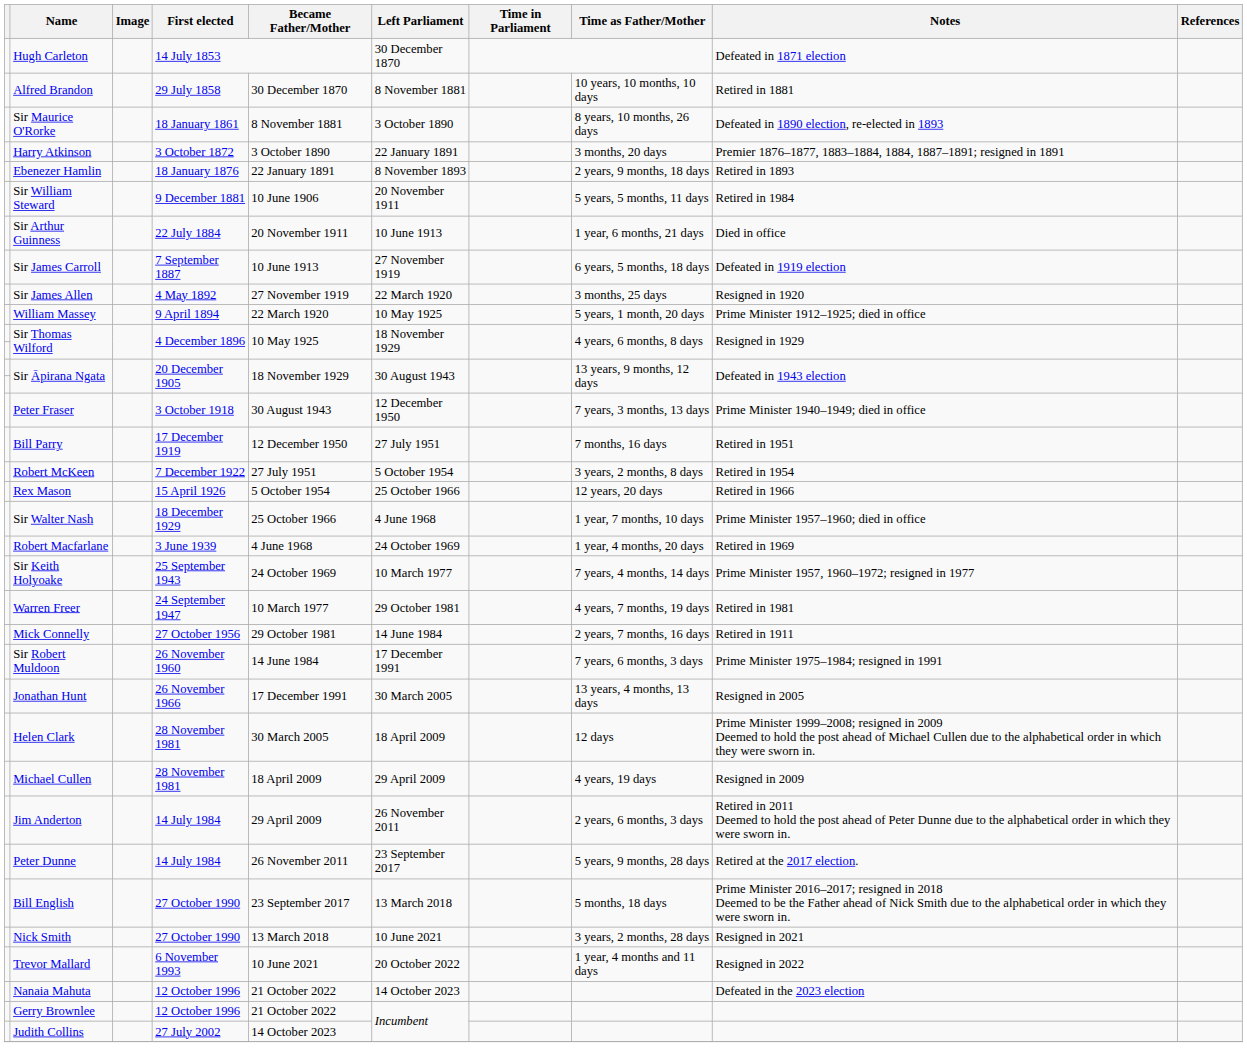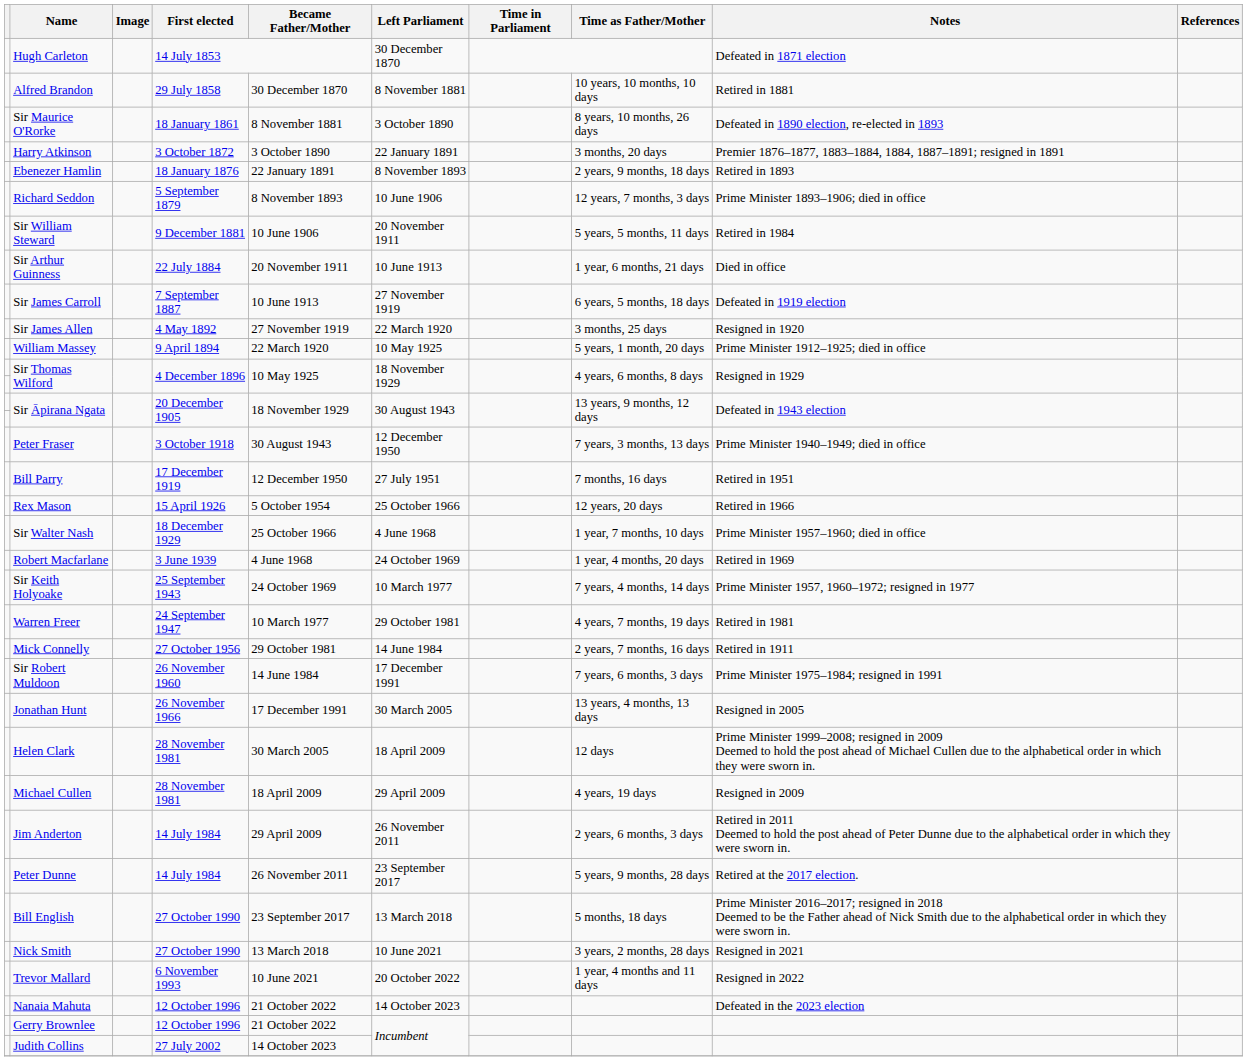 <table class="wikitable">
 <tr>
 <th></th>
 <th>Name</th>
 <th>Image</th>
 <th>First elected</th>
 <th>Became Father/Mother</th>
 <th>Left Parliament</th>
 <th>Time in Parliament</th>
 <th>Time as Father/Mother</th>
 <th>Notes</th>
 <th>References</th>
 </tr>
 <tr>
 <td></td>
 <td><a href='#'>Hugh Carleton</a></td>
 <td></td>
 <td colspan=2><a href='#'>14 July 1853</a></td>
 <td>30 December 1870</td>
 <td colspan="2"></td>
 <td>Defeated in <a href='#'>1871 election</a></td>
 <td></td>
 </tr>
 <tr>
 <td></td>
 <td><a href='#'>Alfred Brandon</a></td>
 <td></td>
 <td><a href='#'>29 July 1858</a></td>
 <td>30 December 1870</td>
 <td>8 November 1881</td>
 <td></td>
 <td>10 years, 10 months, 10 days</td>
 <td>Retired in 1881</td>
 <td></td>
 </tr>
 <tr>
 <td></td>
 <td>Sir <a href='#'>Maurice O'Rorke</a></td>
 <td></td>
 <td><a href='#'>18 January 1861</a></td>
 <td>8 November 1881</td>
 <td>3 October 1890</td>
 <td></td>
 <td>8 years, 10 months, 26 days</td>
 <td>Defeated in <a href='#'>1890 election</a>, re-elected in <a href='#'>1893</a></td>
 <td></td>
 </tr>
 <tr>
 <td></td>
 <td><a href='#'>Harry Atkinson</a></td>
 <td></td>
 <td><a href='#'>3 October 1872</a></td>
 <td>3 October 1890</td>
 <td>22 January 1891</td>
 <td></td>
 <td>3 months, 20 days</td>
 <td>Premier 1876–1877, 1883–1884, 1884, 1887–1891; resigned in 1891</td>
 <td></td>
 </tr>
 <tr>
 <td></td>
 <td><a href='#'>Ebenezer Hamlin</a></td>
 <td></td>
 <td><a href='#'>18 January 1876</a></td>
 <td>22 January 1891</td>
 <td>8 November 1893</td>
 <td></td>
 <td>2 years, 9 months, 18 days</td>
 <td>Retired in 1893</td>
+<td></td>
+</tr>
+<tr>
+<td></td>
+<td><a href='#'>Richard Seddon</a></td>
+<td></td>
+<td><a href='#'>5 September 1879</a></td>
+<td>8 November 1893</td>
+<td>10 June 1906</td>
+<td></td>
+<td>12 years, 7 months, 3 days</td>
+<td>Prime Minister 1893–1906; died in office</td>
 <td></td>
 </tr>
 <tr>
 <td></td>
 <td>Sir <a href='#'>William Steward</a></td>
 <td></td>
 <td><a href='#'>9 December 1881</a></td>
 <td>10 June 1906</td>
 <td>20 November 1911</td>
 <td></td>
 <td>5 years, 5 months, 11 days</td>
 <td>Retired in 1984</td>
 <td></td>
 </tr>
 <tr>
 <td></td>
 <td>Sir <a href='#'>Arthur Guinness</a></td>
 <td></td>
 <td><a href='#'>22 July 1884</a></td>
 <td>20 November 1911</td>
 <td>10 June 1913</td>
 <td></td>
 <td>1 year, 6 months, 21 days</td>
 <td>Died in office</td>
 <td></td>
 </tr>
 <tr>
 <td></td>
 <td>Sir <a href='#'>James Carroll</a></td>
 <td></td>
 <td><a href='#'>7 September 1887</a></td>
 <td>10 June 1913</td>
 <td>27 November 1919</td>
 <td></td>
 <td>6 years, 5 months, 18 days</td>
 <td>Defeated in <a href='#'>1919 election</a></td>
 <td></td>
 </tr>
 <tr>
 <td></td>
 <td>Sir <a href='#'>James Allen</a></td>
 <td></td>
 <td><a href='#'>4 May 1892</a></td>
 <td>27 November 1919</td>
 <td>22 March 1920</td>
 <td></td>
 <td>3 months, 25 days</td>
 <td>Resigned in 1920</td>
 <td></td>
 </tr>
 <tr>
 <td></td>
 <td><a href='#'>William Massey</a></td>
 <td></td>
 <td><a href='#'>9 April 1894</a></td>
 <td>22 March 1920</td>
 <td>10 May 1925</td>
 <td></td>
 <td>5 years, 1 month, 20 days</td>
 <td>Prime Minister 1912–1925; died in office</td>
 <td></td>
 </tr>
 <tr>
 <td></td>
 <td rowspan=2>Sir <a href='#'>Thomas Wilford</a></td>
 <td rowspan=2></td>
 <td rowspan=2><a href='#'>4 December 1896</a></td>
 <td rowspan=2>10 May 1925</td>
 <td rowspan=2>18 November 1929</td>
 <td rowspan=2></td>
 <td rowspan=2>4 years, 6 months, 8 days</td>
 <td rowspan=2>Resigned in 1929</td>
 <td rowspan=2></td>
 </tr>
 <tr>
 <td></td>
 </tr>
 <tr>
 <td></td>
 <td rowspan=2>Sir <a href='#'>Āpirana Ngata</a></td>
 <td rowspan=2></td>
 <td rowspan=2><a href='#'>20 December 1905</a></td>
 <td rowspan=2>18 November 1929</td>
 <td rowspan=2>30 August 1943</td>
 <td rowspan=2></td>
 <td rowspan=2>13 years, 9 months, 12 days</td>
 <td rowspan=2>Defeated in <a href='#'>1943 election</a></td>
 <td rowspan=2></td>
 </tr>
 <tr>
 <td></td>
 </tr>
 <tr>
 <td></td>
 <td><a href='#'>Peter Fraser</a></td>
 <td></td>
 <td><a href='#'>3 October 1918</a></td>
 <td>30 August 1943</td>
 <td>12 December 1950</td>
 <td></td>
 <td>7 years, 3 months, 13 days</td>
 <td>Prime Minister 1940–1949; died in office</td>
 <td></td>
 </tr>
 <tr>
 <td></td>
 <td><a href='#'>Bill Parry</a></td>
 <td></td>
 <td><a href='#'>17 December 1919</a></td>
 <td>12 December 1950</td>
 <td>27 July 1951</td>
 <td></td>
 <td>7 months, 16 days</td>
 <td>Retired in 1951</td>
-<td></td>
-</tr>
-<tr>
-<td></td>
-<td><a href='#'>Robert McKeen</a></td>
-<td></td>
-<td><a href='#'>7 December 1922</a></td>
-<td>27 July 1951</td>
-<td>5 October 1954</td>
-<td></td>
-<td>3 years, 2 months, 8 days</td>
-<td>Retired in 1954</td>
 <td></td>
 </tr>
 <tr>
 <td></td>
 <td><a href='#'>Rex Mason</a></td>
 <td></td>
 <td><a href='#'>15 April 1926</a></td>
 <td>5 October 1954</td>
 <td>25 October 1966</td>
 <td></td>
 <td>12 years, 20 days</td>
 <td>Retired in 1966</td>
 <td></td>
 </tr>
 <tr>
 <td></td>
 <td>Sir <a href='#'>Walter Nash</a></td>
 <td></td>
 <td><a href='#'>18 December 1929</a></td>
 <td>25 October 1966</td>
 <td>4 June 1968</td>
 <td></td>
 <td>1 year, 7 months, 10 days</td>
 <td>Prime Minister 1957–1960; died in office</td>
 <td></td>
 </tr>
 <tr>
 <td></td>
 <td><a href='#'>Robert Macfarlane</a></td>
 <td></td>
 <td><a href='#'>3 June 1939</a></td>
 <td>4 June 1968</td>
 <td>24 October 1969</td>
 <td></td>
 <td>1 year, 4 months, 20 days</td>
 <td>Retired in 1969</td>
 <td></td>
 </tr>
 <tr>
 <td></td>
 <td>Sir <a href='#'>Keith Holyoake</a></td>
 <td></td>
 <td><a href='#'>25 September 1943</a></td>
 <td>24 October 1969</td>
 <td>10 March 1977</td>
 <td></td>
 <td>7 years, 4 months, 14 days</td>
 <td>Prime Minister 1957, 1960–1972; resigned in 1977</td>
 <td></td>
 </tr>
 <tr>
 <td></td>
 <td><a href='#'>Warren Freer</a></td>
 <td></td>
 <td><a href='#'>24 September 1947</a></td>
 <td>10 March 1977</td>
 <td>29 October 1981</td>
 <td></td>
 <td>4 years, 7 months, 19 days</td>
 <td>Retired in 1981</td>
 <td></td>
 </tr>
 <tr>
 <td></td>
 <td><a href='#'>Mick Connelly</a></td>
 <td></td>
 <td><a href='#'>27 October 1956</a></td>
 <td>29 October 1981</td>
 <td>14 June 1984</td>
 <td></td>
 <td>2 years, 7 months, 16 days</td>
 <td>Retired in 1911</td>
 <td></td>
 </tr>
 <tr>
 <td></td>
 <td>Sir <a href='#'>Robert Muldoon</a></td>
 <td></td>
 <td><a href='#'>26 November 1960</a></td>
 <td>14 June 1984</td>
 <td>17 December 1991</td>
 <td></td>
 <td>7 years, 6 months, 3 days</td>
 <td>Prime Minister 1975–1984; resigned in 1991</td>
 <td></td>
 </tr>
 <tr>
 <td></td>
 <td><a href='#'>Jonathan Hunt</a></td>
 <td></td>
 <td><a href='#'>26 November 1966</a></td>
 <td>17 December 1991</td>
 <td>30 March 2005</td>
 <td></td>
 <td>13 years, 4 months, 13 days</td>
 <td>Resigned in 2005</td>
 <td></td>
 </tr>
 <tr>
 <td></td>
 <td><a href='#'>Helen Clark</a></td>
 <td></td>
 <td><a href='#'>28 November 1981</a></td>
 <td>30 March 2005</td>
 <td>18 April 2009</td>
 <td></td>
 <td>12 days</td>
 <td>Prime Minister 1999–2008; resigned in 2009<br>Deemed to hold the post ahead of Michael Cullen due to the alphabetical order in which they were sworn in.</td>
 <td></td>
 </tr>
 <tr>
 <td></td>
 <td><a href='#'>Michael Cullen</a></td>
 <td></td>
 <td><a href='#'>28 November 1981</a></td>
 <td>18 April 2009</td>
 <td>29 April 2009</td>
 <td></td>
 <td>4 years, 19 days</td>
 <td>Resigned in 2009</td>
 <td></td>
 </tr>
 <tr>
 <td></td>
 <td><a href='#'>Jim Anderton</a></td>
 <td></td>
 <td><a href='#'>14 July 1984</a></td>
 <td>29 April 2009</td>
 <td>26 November 2011</td>
 <td></td>
 <td>2 years, 6 months, 3 days</td>
 <td>Retired in 2011<br>Deemed to hold the post ahead of Peter Dunne due to the alphabetical order in which they were sworn in.</td>
 <td></td>
 </tr>
 <tr>
 <td></td>
 <td><a href='#'>Peter Dunne</a></td>
 <td></td>
 <td><a href='#'>14 July 1984</a></td>
 <td>26 November 2011</td>
 <td>23 September 2017</td>
 <td></td>
 <td>5 years, 9 months, 28 days</td>
 <td>Retired at the <a href='#'>2017 election</a>.</td>
 <td></td>
 </tr>
 <tr>
 <td></td>
 <td><a href='#'>Bill English</a></td>
 <td></td>
 <td><a href='#'>27 October 1990</a></td>
 <td>23 September 2017</td>
 <td>13 March 2018</td>
 <td></td>
 <td>5 months, 18 days</td>
 <td>Prime Minister 2016–2017; resigned in 2018<br>Deemed to be the Father ahead of Nick Smith due to the alphabetical order in which they were sworn in.</td>
 <td></td>
 </tr>
 <tr>
 <td></td>
 <td><a href='#'>Nick Smith</a></td>
 <td></td>
 <td><a href='#'>27 October 1990</a></td>
 <td>13 March 2018</td>
 <td>10 June 2021</td>
 <td></td>
 <td>3 years, 2 months, 28 days</td>
 <td>Resigned in 2021</td>
 <td></td>
 </tr>
 <tr>
 <td></td>
 <td><a href='#'>Trevor Mallard</a></td>
 <td></td>
 <td><a href='#'>6 November 1993</a></td>
 <td>10 June 2021</td>
 <td>20 October 2022</td>
 <td></td>
 <td>1 year, 4 months and 11 days</td>
 <td>Resigned in 2022</td>
 <td></td>
 </tr>
 <tr>
 <td></td>
 <td><a href='#'>Nanaia Mahuta</a></td>
 <td></td>
 <td><a href='#'>12 October 1996</a></td>
 <td>21 October 2022</td>
 <td>14 October 2023</td>
 <td></td>
 <td></td>
 <td>Defeated in the <a href='#'>2023 election</a></td>
 <td></td>
 </tr>
 <tr>
 <td></td>
 <td><a href='#'>Gerry Brownlee</a></td>
 <td></td>
 <td><a href='#'>12 October 1996</a></td>
 <td>21 October 2022</td>
 <td rowspan=2><em>Incumbent</em></td>
 <td></td>
 <td></td>
 <td></td>
 <td></td>
 </tr>
 <tr>
 <td></td>
 <td><a href='#'>Judith Collins</a></td>
 <td></td>
 <td><a href='#'>27 July 2002</a></td>
 <td>14 October 2023</td>
 <td></td>
 <td></td>
 <td></td>
 <td></td>
 </tr>
 <tr>
 </tr>
 </table>
